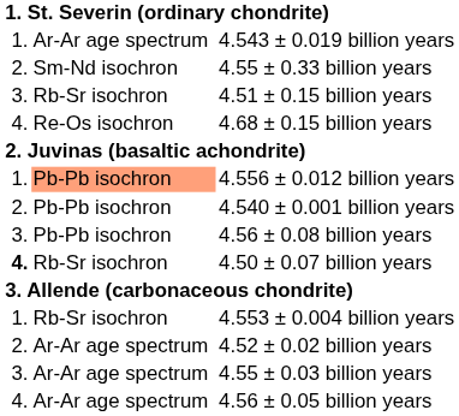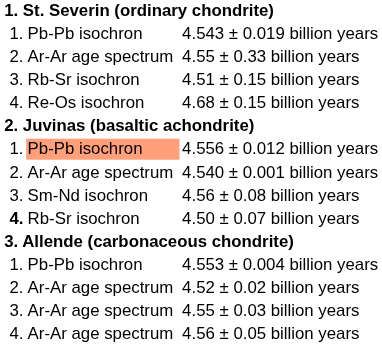 <table>
 <tr>
 <th colspan=4 align=left>1. St. Severin (ordinary chondrite)</th>
 </tr>
 <tr>
 <td width=1em></td>
 <td>1.</td>
-<td>Ar-Ar age spectrum</td>
+<td>Pb-Pb isochron</td>
 <td>4.543 ± 0.019 billion years</td>
 </tr>
 <tr>
 <td></td>
 <td>2.</td>
-<td>Sm-Nd isochron</td>
+<td>Ar-Ar age spectrum</td>
 <td>4.55  ± 0.33 billion years</td>
 </tr>
 <tr>
 <td></td>
 <td>3.</td>
 <td>Rb-Sr isochron</td>
 <td>4.51  ± 0.15 billion years</td>
 </tr>
 <tr>
 <td></td>
 <td>4.</td>
 <td>Re-Os isochron</td>
 <td>4.68  ± 0.15 billion years</td>
 </tr>
 <tr>
 <th colspan=4 align=left>2. Juvinas (basaltic achondrite)</th>
 </tr>
 <tr>
 <td></td>
 <td>1.</td>
 <td style="background: lightsalmon;">Pb-Pb isochron</td>
 <td>4.556 ± 0.012 billion years</td>
 </tr>
 <tr>
 <td></td>
 <td>2.</td>
-<td>Pb-Pb isochron</td>
+<td>Ar-Ar age spectrum</td>
 <td>4.540 ± 0.001 billion years</td>
 </tr>
 <tr>
 <td></td>
 <td>3.</td>
-<td>Pb-Pb isochron</td>
+<td>Sm-Nd isochron</td>
 <td>4.56  ± 0.08 billion years</td>
 </tr>
 <tr>
 <td></td>
 <td><strong>4.</strong></td>
 <td>Rb-Sr isochron</td>
 <td>4.50  ± 0.07 billion years</td>
 </tr>
 <tr>
 <th colspan=4 align=left>3. Allende (carbonaceous chondrite)</th>
 </tr>
 <tr>
 <td></td>
 <td>1.</td>
-<td>Rb-Sr isochron</td>
+<td>Pb-Pb isochron</td>
 <td>4.553 ± 0.004 billion years</td>
 </tr>
 <tr>
 <td></td>
 <td>2.</td>
 <td>Ar-Ar age spectrum</td>
 <td>4.52  ± 0.02 billion years</td>
 </tr>
 <tr>
 <td></td>
 <td>3.</td>
 <td>Ar-Ar age spectrum</td>
 <td>4.55  ± 0.03 billion years</td>
 </tr>
 <tr>
 <td></td>
 <td>4.</td>
 <td>Ar-Ar age spectrum </td>
 <td>4.56  ± 0.05 billion years</td>
 </tr>
 </table>
